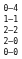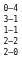 <table cellspacing=1 width=70%>
 <tr>
 <th width=25%></th>
 <th width=30%></th>
 <th width=15%></th>
 <th width=30%></th>
 </tr>
 <tr>
 <td></td>
 <td align=right></td>
 <td align=center>0–4</td>
+<td></td>
+</tr>
+<tr>
+<td></td>
+<td align=right></td>
+<td align=center>3–1</td>
 <td></td>
 </tr>
 <tr>
 <td></td>
 <td align=right></td>
 <td align=center>1–1</td>
 <td></td>
 </tr>
 <tr>
 <td></td>
 <td align=right></td>
 <td align=center>2–2</td>
 <td></td>
 </tr>
 <tr>
 <td></td>
 <td align=right></td>
 <td align=center>2–0</td>
 <td></td>
 </tr>
-<tr>
-<td></td>
-<td align=right></td>
-<td align=center>0–0</td>
-<td></td>
-</tr>
 </table>
